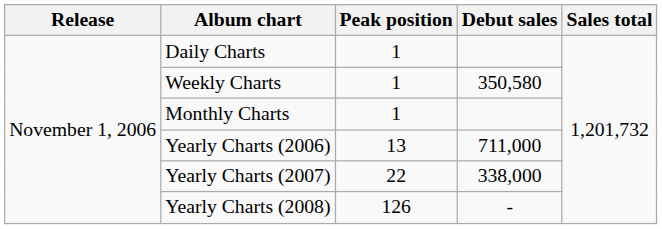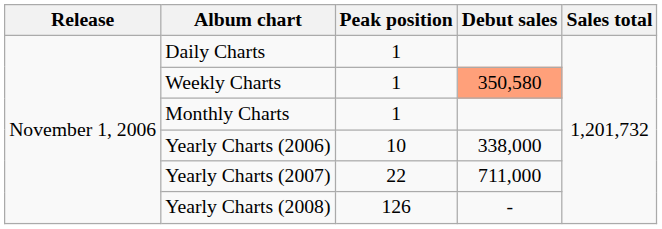 <table class="wikitable">
 <tr>
 <th>Release</th>
 <th>Album chart</th>
 <th>Peak position</th>
 <th>Debut sales</th>
 <th>Sales total</th>
 </tr>
 <tr>
 <td rowspan="6">November 1, 2006</td>
 <td>Daily Charts</td>
 <td align="center">1</td>
 <td></td>
 <td rowspan="6" align="center">1,201,732</td>
 </tr>
 <tr>
 <td>Weekly Charts</td>
 <td align="center">1</td>
-<td align="center">350,580</td>
+<td align="center" style="background: lightsalmon;">350,580</td>
 </tr>
 <tr>
 <td>Monthly Charts</td>
 <td align="center">1</td>
 <td></td>
 </tr>
 <tr>
 <td>Yearly Charts (2006)</td>
-<td align="center">13</td>
-<td align="center">711,000</td>
+<td align="center">10</td>
+<td align="center">338,000</td>
 </tr>
 <tr>
 <td>Yearly Charts (2007)</td>
 <td align="center">22</td>
-<td align="center">338,000</td>
+<td align="center">711,000</td>
 </tr>
 <tr>
 <td>Yearly Charts (2008)</td>
 <td align="center">126</td>
 <td align="center">-</td>
 </tr>
 </table>
